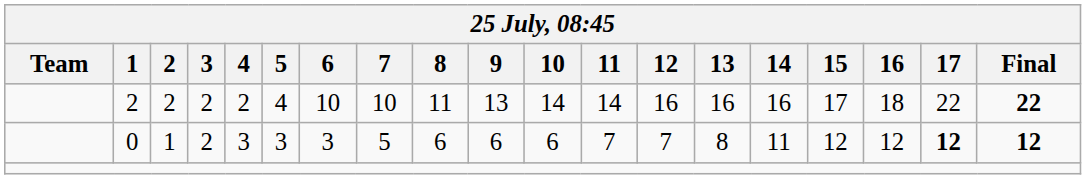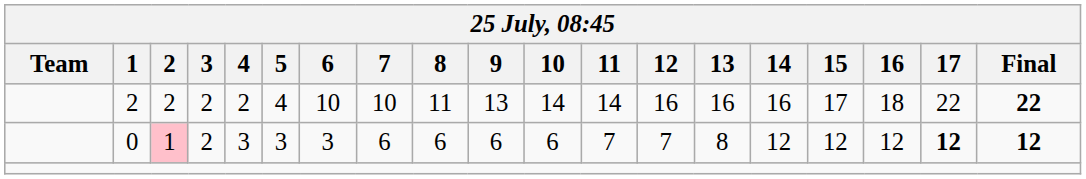 <table class=wikitable style="text-align:center; width: 55%">
 <tr>
 <th colspan=20><em>25 July, 08:45</em></th>
 </tr>
 <tr>
 <th>Team</th>
 <th>1</th>
 <th>2</th>
 <th>3</th>
 <th>4</th>
 <th>5</th>
 <th>6</th>
 <th>7</th>
 <th>8</th>
 <th>9</th>
 <th>10</th>
 <th>11</th>
 <th>12</th>
 <th>13</th>
 <th>14</th>
 <th>15</th>
 <th>16</th>
 <th>17</th>
 <th>Final</th>
 </tr>
 <tr>
 <td align=left><strong></strong></td>
 <td>2</td>
 <td>2</td>
 <td>2</td>
 <td>2</td>
 <td>4</td>
 <td>10</td>
 <td>10</td>
 <td>11</td>
 <td>13</td>
 <td>14</td>
 <td>14</td>
 <td>16</td>
 <td>16</td>
 <td>16</td>
 <td>17</td>
 <td>18</td>
 <td>22</td>
 <td><strong>22</strong></td>
 </tr>
 <tr>
 <td align=left></td>
 <td>0</td>
-<td>1</td>
+<td style="background: pink;">1</td>
 <td>2</td>
 <td>3</td>
 <td>3</td>
 <td>3</td>
-<td>5</td>
+<td>6</td>
 <td>6</td>
 <td>6</td>
 <td>6</td>
 <td>7</td>
 <td>7</td>
 <td>8</td>
-<td>11</td>
+<td>12</td>
 <td>12</td>
 <td>12</td>
 <td><strong>12</strong></td>
 <td><strong>12</strong></td>
 </tr>
 <tr>
 <td colspan=20></td>
 </tr>
 </table>
